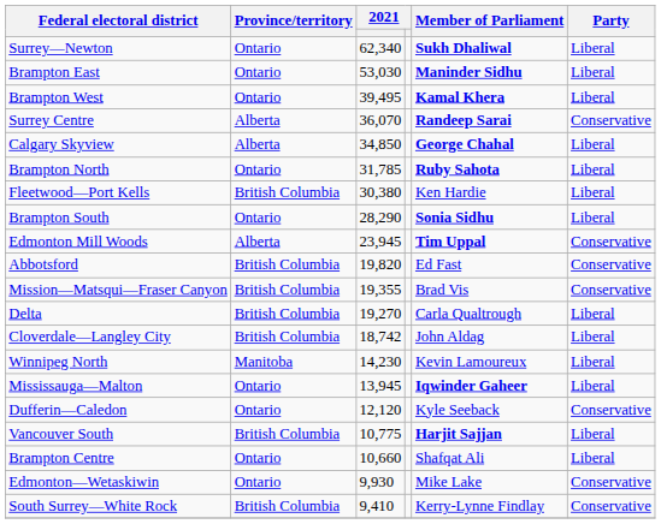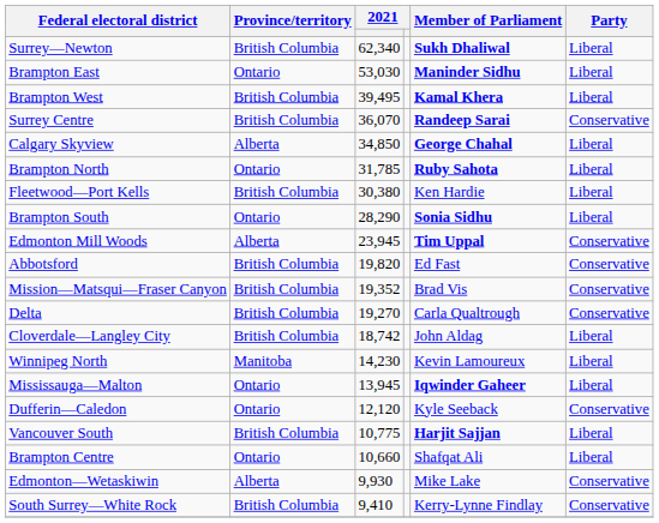 <table class="wikitable collapsible sortable">
 <tr>
 <th rowspan="2"><a href='#'>Federal electoral district</a></th>
 <th rowspan="2"><a href='#'>Province/territory</a></th>
 <th colspan="2"><a href='#'>2021</a></th>
 <th rowspan="2"><a href='#'>Member of Parliament</a></th>
 <th rowspan="2"><a href='#'>Party</a></th>
 </tr>
 <tr>
 <th><a href='#'></a></th>
 <th></th>
 </tr>
 <tr>
 <td><a href='#'>Surrey—Newton</a></td>
-<td><a href='#'>Ontario</a></td>
+<td><a href='#'>British Columbia</a></td>
 <td>62,340</td>
 <td></td>
 <td><strong><a href='#'>Sukh Dhaliwal</a></strong></td>
 <td><a href='#'>Liberal</a></td>
 </tr>
 <tr>
 <td><a href='#'>Brampton East</a></td>
 <td><a href='#'>Ontario</a></td>
 <td>53,030</td>
 <td></td>
 <td><strong><a href='#'>Maninder Sidhu</a></strong></td>
 <td><a href='#'>Liberal</a></td>
 </tr>
 <tr>
 <td><a href='#'>Brampton West</a></td>
-<td><a href='#'>Ontario</a></td>
+<td><a href='#'>British Columbia</a></td>
 <td>39,495</td>
 <td></td>
 <td><strong><a href='#'>Kamal Khera</a></strong></td>
 <td><a href='#'>Liberal</a></td>
 </tr>
 <tr>
 <td><a href='#'>Surrey Centre</a></td>
-<td><a href='#'>Alberta</a></td>
+<td><a href='#'>British Columbia</a></td>
 <td>36,070</td>
 <td></td>
 <td><strong><a href='#'>Randeep Sarai</a></strong></td>
 <td><a href='#'>Conservative</a></td>
 </tr>
 <tr>
 <td><a href='#'>Calgary Skyview</a></td>
 <td><a href='#'>Alberta</a></td>
 <td>34,850</td>
 <td></td>
 <td><strong><a href='#'>George Chahal</a></strong></td>
 <td><a href='#'>Liberal</a></td>
 </tr>
 <tr>
 <td><a href='#'>Brampton North</a></td>
 <td><a href='#'>Ontario</a></td>
 <td>31,785</td>
 <td></td>
 <td><strong><a href='#'>Ruby Sahota</a></strong></td>
 <td><a href='#'>Liberal</a></td>
 </tr>
 <tr>
 <td><a href='#'>Fleetwood—Port Kells</a></td>
 <td><a href='#'>British Columbia</a></td>
 <td>30,380</td>
 <td></td>
 <td><a href='#'>Ken Hardie</a></td>
 <td><a href='#'>Liberal</a></td>
 </tr>
 <tr>
 <td><a href='#'>Brampton South</a></td>
 <td><a href='#'>Ontario</a></td>
 <td>28,290</td>
 <td></td>
 <td><strong><a href='#'>Sonia Sidhu</a></strong></td>
 <td><a href='#'>Liberal</a></td>
 </tr>
 <tr>
 <td><a href='#'>Edmonton Mill Woods</a></td>
 <td><a href='#'>Alberta</a></td>
 <td>23,945</td>
 <td></td>
 <td><strong><a href='#'>Tim Uppal</a></strong></td>
 <td><a href='#'>Conservative</a></td>
 </tr>
 <tr>
 <td><a href='#'>Abbotsford</a></td>
 <td><a href='#'>British Columbia</a></td>
 <td>19,820</td>
 <td></td>
 <td><a href='#'>Ed Fast</a></td>
 <td><a href='#'>Conservative</a></td>
 </tr>
 <tr>
 <td><a href='#'>Mission—Matsqui—Fraser Canyon</a></td>
 <td><a href='#'>British Columbia</a></td>
-<td>19,355</td>
+<td>19,352</td>
 <td></td>
 <td><a href='#'>Brad Vis</a></td>
 <td><a href='#'>Conservative</a></td>
 </tr>
 <tr>
 <td><a href='#'>Delta</a></td>
 <td><a href='#'>British Columbia</a></td>
 <td>19,270</td>
 <td></td>
 <td><a href='#'>Carla Qualtrough</a></td>
-<td><a href='#'>Liberal</a></td>
+<td><a href='#'>Conservative</a></td>
 </tr>
 <tr>
 <td><a href='#'>Cloverdale—Langley City</a></td>
 <td><a href='#'>British Columbia</a></td>
 <td>18,742</td>
 <td></td>
 <td><a href='#'>John Aldag</a></td>
 <td><a href='#'>Liberal</a></td>
 </tr>
 <tr>
 <td><a href='#'>Winnipeg North</a></td>
 <td><a href='#'>Manitoba</a></td>
 <td>14,230</td>
 <td></td>
 <td><a href='#'>Kevin Lamoureux</a></td>
 <td><a href='#'>Liberal</a></td>
 </tr>
 <tr>
 <td><a href='#'>Mississauga—Malton</a></td>
 <td><a href='#'>Ontario</a></td>
 <td>13,945</td>
 <td></td>
 <td><strong><a href='#'>Iqwinder Gaheer</a></strong></td>
 <td><a href='#'>Liberal</a></td>
 </tr>
 <tr>
 <td><a href='#'>Dufferin—Caledon</a></td>
 <td><a href='#'>Ontario</a></td>
 <td>12,120</td>
 <td></td>
 <td><a href='#'>Kyle Seeback</a></td>
 <td><a href='#'>Conservative</a></td>
 </tr>
 <tr>
 <td><a href='#'>Vancouver South</a></td>
 <td><a href='#'>British Columbia</a></td>
 <td>10,775</td>
 <td></td>
 <td><strong><a href='#'>Harjit Sajjan</a></strong></td>
 <td><a href='#'>Liberal</a></td>
 </tr>
 <tr>
 <td><a href='#'>Brampton Centre</a></td>
 <td><a href='#'>Ontario</a></td>
 <td>10,660</td>
 <td></td>
 <td><a href='#'>Shafqat Ali</a></td>
 <td><a href='#'>Liberal</a></td>
 </tr>
 <tr>
 <td><a href='#'>Edmonton—Wetaskiwin</a></td>
-<td><a href='#'>Ontario</a></td>
+<td><a href='#'>Alberta</a></td>
 <td>9,930</td>
 <td></td>
 <td><a href='#'>Mike Lake</a></td>
 <td><a href='#'>Conservative</a></td>
 </tr>
 <tr>
 <td><a href='#'>South Surrey—White Rock</a></td>
 <td><a href='#'>British Columbia</a></td>
 <td>9,410</td>
 <td></td>
 <td><a href='#'>Kerry-Lynne Findlay</a></td>
 <td><a href='#'>Conservative</a></td>
 </tr>
 <tr>
 </tr>
 </table>
